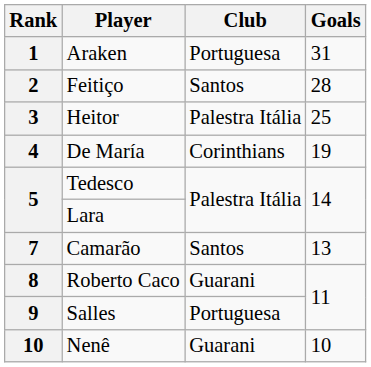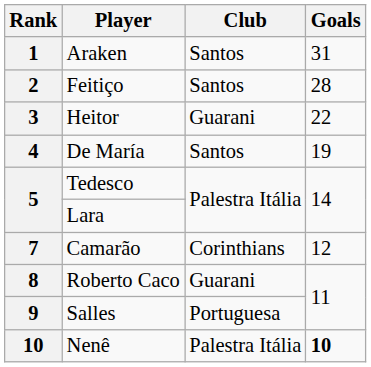 <table class="wikitable">
 <tr>
 <th>Rank</th>
 <th>Player</th>
 <th>Club</th>
 <th>Goals</th>
 </tr>
 <tr>
 <th>1</th>
 <td>Araken</td>
-<td>Portuguesa</td>
+<td>Santos</td>
 <td>31</td>
 </tr>
 <tr>
 <th>2</th>
 <td>Feitiço</td>
 <td>Santos</td>
 <td>28</td>
 </tr>
 <tr>
 <th>3</th>
 <td>Heitor</td>
-<td>Palestra Itália</td>
-<td>25</td>
+<td>Guarani</td>
+<td>22</td>
 </tr>
 <tr>
 <th>4</th>
 <td>De María</td>
-<td>Corinthians</td>
+<td>Santos</td>
 <td>19</td>
 </tr>
 <tr>
 <th rowspan="2">5</th>
 <td>Tedesco</td>
 <td rowspan="2">Palestra Itália</td>
 <td rowspan="2">14</td>
 </tr>
 <tr>
 <td>Lara</td>
 </tr>
 <tr>
 <th>7</th>
 <td>Camarão</td>
-<td>Santos</td>
-<td>13</td>
+<td>Corinthians</td>
+<td>12</td>
 </tr>
 <tr>
 <th>8</th>
 <td>Roberto Caco</td>
 <td>Guarani</td>
 <td rowspan="2">11</td>
 </tr>
 <tr>
 <th>9</th>
 <td>Salles</td>
 <td>Portuguesa</td>
 </tr>
 <tr>
 <th>10</th>
 <td>Nenê</td>
-<td>Guarani</td>
-<td>10</td>
+<td>Palestra Itália</td>
+<td><strong>10</strong></td>
 </tr>
 </table>
